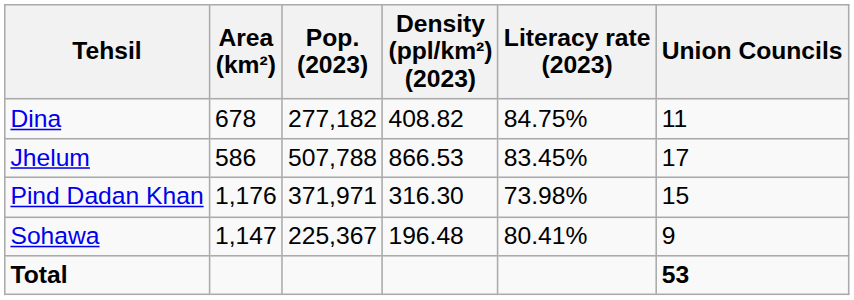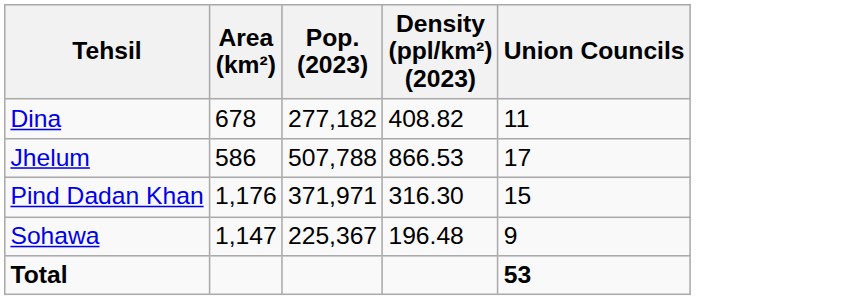 <table class="wikitable sortable static-row-numbers static-row-header-hash">
 <tr>
 <th>Tehsil</th>
 <th>Area<br>(km²)</th>
 <th>Pop.<br>(2023)</th>
 <th>Density<br>(ppl/km²)<br>(2023)</th>
-<th>Literacy rate<br>(2023)</th>
 <th>Union Councils</th>
 </tr>
 <tr>
 <td><a href='#'>Dina</a></td>
 <td>678</td>
 <td>277,182</td>
 <td>408.82</td>
-<td>84.75%</td>
 <td>11</td>
 </tr>
 <tr>
 <td><a href='#'>Jhelum</a></td>
 <td>586</td>
 <td>507,788</td>
 <td>866.53</td>
-<td>83.45%</td>
 <td>17</td>
 </tr>
 <tr>
 <td><a href='#'>Pind Dadan Khan</a></td>
 <td>1,176</td>
 <td>371,971</td>
 <td>316.30</td>
-<td>73.98%</td>
 <td>15</td>
 </tr>
 <tr>
 <td><a href='#'>Sohawa</a></td>
 <td>1,147</td>
 <td>225,367</td>
 <td>196.48</td>
-<td>80.41%</td>
 <td>9</td>
 </tr>
 <tr>
 <td><strong>Total</strong></td>
 <td></td>
 <td></td>
 <td></td>
-<td></td>
 <td><strong>53</strong></td>
 </tr>
 </table>
